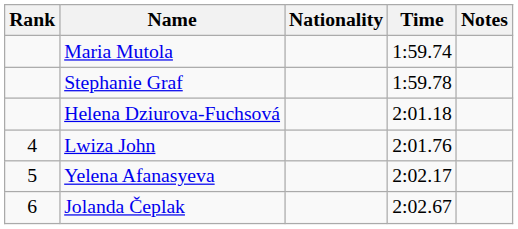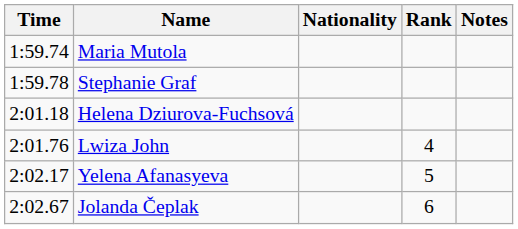 <table class="wikitable sortable" style="text-align:center">
 <tr>
-<th>Rank</th>
+<th>Time</th>
 <th>Name</th>
 <th>Nationality</th>
-<th>Time</th>
+<th>Rank</th>
 <th>Notes</th>
 </tr>
 <tr>
-<td></td>
+<td>1:59.74</td>
 <td align="left"><a href='#'>Maria Mutola</a></td>
 <td align=left></td>
-<td>1:59.74</td>
+<td></td>
 <td></td>
 </tr>
 <tr>
-<td></td>
+<td>1:59.78</td>
 <td align="left"><a href='#'>Stephanie Graf</a></td>
 <td align=left></td>
-<td>1:59.78</td>
+<td></td>
 <td></td>
 </tr>
 <tr>
-<td></td>
+<td>2:01.18</td>
 <td align="left"><a href='#'>Helena Dziurova-Fuchsová</a></td>
 <td align=left></td>
-<td>2:01.18</td>
+<td></td>
 <td></td>
 </tr>
 <tr>
-<td>4</td>
+<td>2:01.76</td>
 <td align="left"><a href='#'>Lwiza John</a></td>
 <td align=left></td>
-<td>2:01.76</td>
+<td>4</td>
 <td></td>
 </tr>
 <tr>
-<td>5</td>
+<td>2:02.17</td>
 <td align="left"><a href='#'>Yelena Afanasyeva</a></td>
 <td align=left></td>
-<td>2:02.17</td>
+<td>5</td>
 <td></td>
 </tr>
 <tr>
-<td>6</td>
+<td>2:02.67</td>
 <td align="left"><a href='#'>Jolanda Čeplak</a></td>
 <td align=left></td>
-<td>2:02.67</td>
+<td>6</td>
 <td></td>
 </tr>
 </table>
